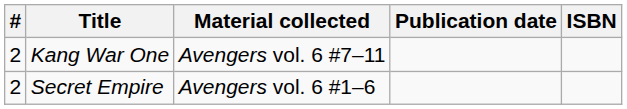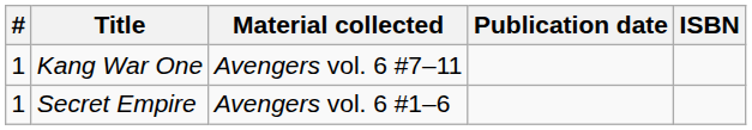 <table class="wikitable">
 <tr>
 <th>#</th>
 <th>Title</th>
 <th>Material collected</th>
 <th>Publication date</th>
 <th>ISBN</th>
 </tr>
 <tr>
-<td>2</td>
+<td>1</td>
 <td><em>Kang War One</em></td>
 <td><em>Avengers</em> vol. 6 #7–11</td>
 <td></td>
 <td></td>
 </tr>
 <tr>
-<td>2</td>
+<td>1</td>
 <td><em>Secret Empire</em></td>
 <td><em>Avengers</em> vol. 6 #1–6</td>
 <td></td>
 <td></td>
 </tr>
 </table>
